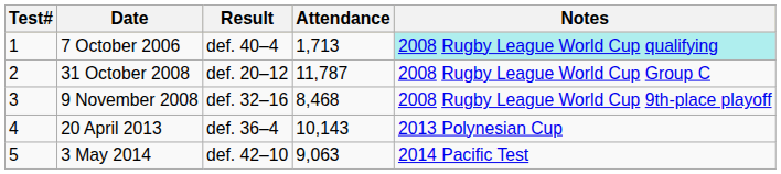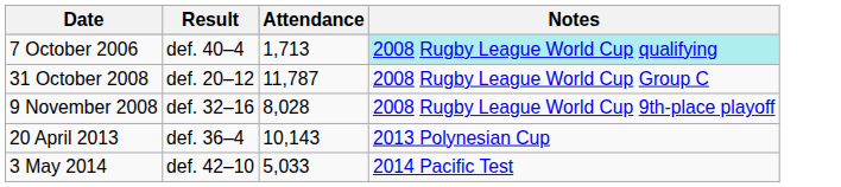 <table class="wikitable">
 <tr style="background:#bdb76b;">
-<th>Test#</th>
 <th>Date</th>
 <th>Result</th>
 <th>Attendance</th>
 <th>Notes</th>
 </tr>
 <tr>
-<td>1</td>
 <td>7 October 2006</td>
 <td> def.  40–4</td>
 <td>1,713</td>
 <td style="background: paleturquoise;"><a href='#'>2008</a> <a href='#'>Rugby League World Cup</a> <a href='#'>qualifying</a></td>
 </tr>
 <tr>
-<td>2</td>
 <td>31 October 2008</td>
 <td> def.  20–12</td>
 <td>11,787</td>
 <td><a href='#'>2008</a> <a href='#'>Rugby League World Cup</a> <a href='#'>Group C</a></td>
 </tr>
 <tr>
-<td>3</td>
 <td>9 November 2008</td>
 <td> def.  32–16</td>
-<td>8,468</td>
+<td>8,028</td>
 <td><a href='#'>2008</a> <a href='#'>Rugby League World Cup</a> <a href='#'>9th-place playoff</a></td>
 </tr>
 <tr>
-<td>4</td>
 <td>20 April 2013</td>
 <td> def.  36–4</td>
 <td>10,143</td>
 <td><a href='#'>2013 Polynesian Cup</a></td>
 </tr>
 <tr>
-<td>5</td>
 <td>3 May 2014</td>
 <td> def.  42–10</td>
-<td>9,063</td>
+<td>5,033</td>
 <td><a href='#'>2014 Pacific Test</a></td>
 </tr>
 </table>
